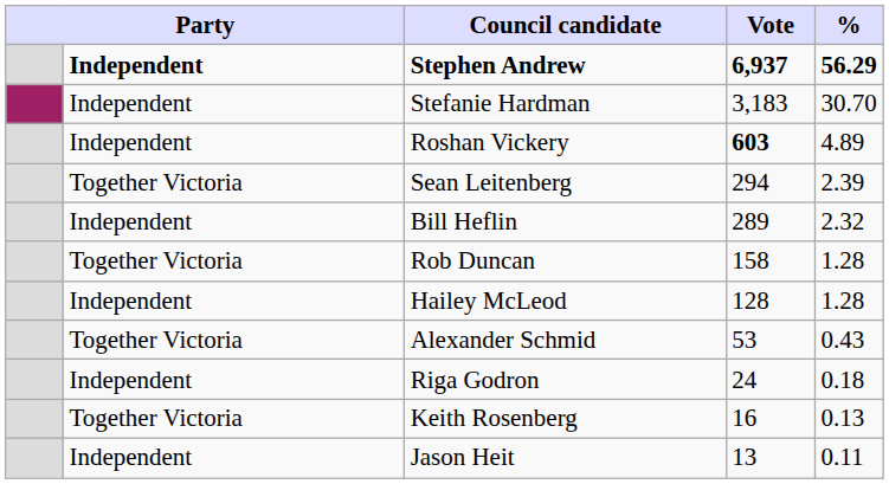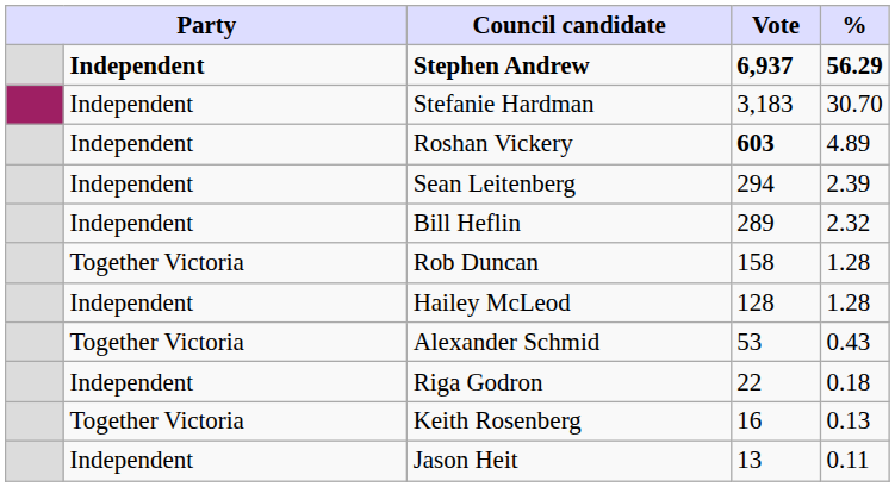 <table class="wikitable">
 <tr>
 <th style="background:#ddf;" width="250px" colspan="2">Party</th>
 <th style="background:#ddf;" width="200px">Council candidate</th>
 <th style="background:#ddf;" width="50px">Vote</th>
 <th style="background:#ddf;" width="30px">%</th>
 </tr>
 <tr>
 <td style="background:gainsboro" width="30px"> </td>
 <td><strong>Independent</strong></td>
 <td><strong>Stephen Andrew</strong></td>
 <td><strong>6,937</strong></td>
 <td><strong>56.29</strong></td>
 </tr>
 <tr>
 <td style="background:#9E1F63;" width="30px"> </td>
 <td>Independent</td>
 <td>Stefanie Hardman</td>
 <td>3,183</td>
 <td>30.70</td>
 </tr>
 <tr>
 <td style="background:gainsboro" width="30px"> </td>
 <td>Independent</td>
 <td>Roshan Vickery</td>
 <td><strong>603</strong></td>
 <td>4.89</td>
 </tr>
 <tr>
 <td style="background:gainsboro" width="30px"> </td>
-<td>Together Victoria</td>
+<td>Independent</td>
 <td>Sean Leitenberg</td>
 <td>294</td>
 <td>2.39</td>
 </tr>
 <tr>
 <td style="background:gainsboro" width="30px"> </td>
 <td>Independent</td>
 <td>Bill Heflin</td>
 <td>289</td>
 <td>2.32</td>
 </tr>
 <tr>
 <td style="background:gainsboro" width="30px"> </td>
 <td>Together Victoria</td>
 <td>Rob Duncan</td>
 <td>158</td>
 <td>1.28</td>
 </tr>
 <tr>
 <td style="background:gainsboro" width="30px"> </td>
 <td>Independent</td>
 <td>Hailey McLeod</td>
 <td>128</td>
 <td>1.28</td>
 </tr>
 <tr>
 <td style="background:gainsboro" width="30px"> </td>
 <td>Together Victoria</td>
 <td>Alexander Schmid</td>
 <td>53</td>
 <td>0.43</td>
 </tr>
 <tr>
 <td style="background:gainsboro" width="30px"> </td>
 <td>Independent</td>
 <td>Riga Godron</td>
-<td>24</td>
+<td>22</td>
 <td>0.18</td>
 </tr>
 <tr>
 <td style="background:gainsboro" width="30px"> </td>
 <td>Together Victoria</td>
 <td>Keith Rosenberg</td>
 <td>16</td>
 <td>0.13</td>
 </tr>
 <tr>
 <td style="background:gainsboro" width="30px"> </td>
 <td>Independent</td>
 <td>Jason Heit</td>
 <td>13</td>
 <td>0.11</td>
 </tr>
 </table>
